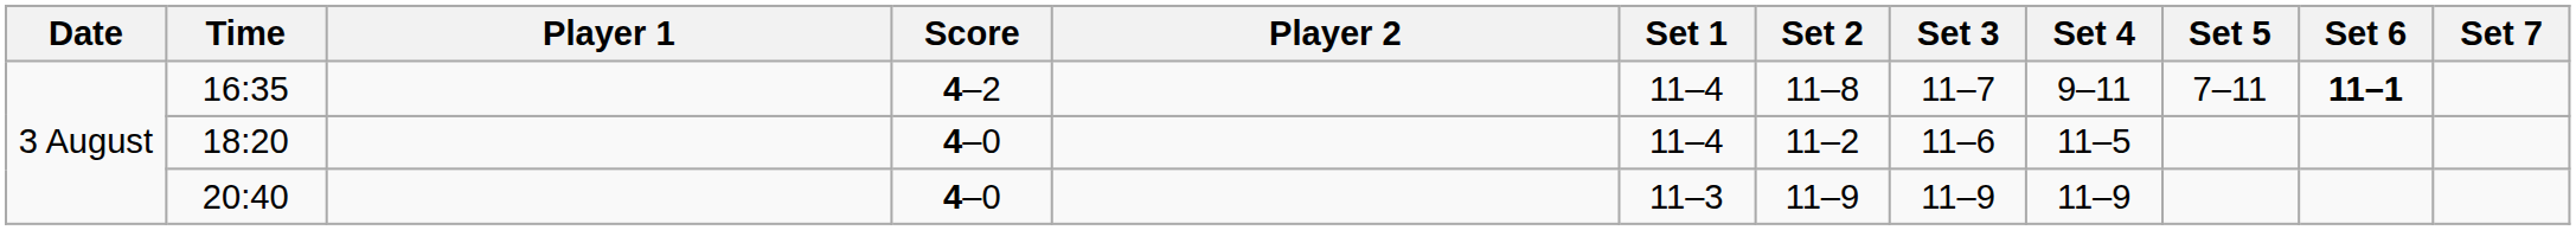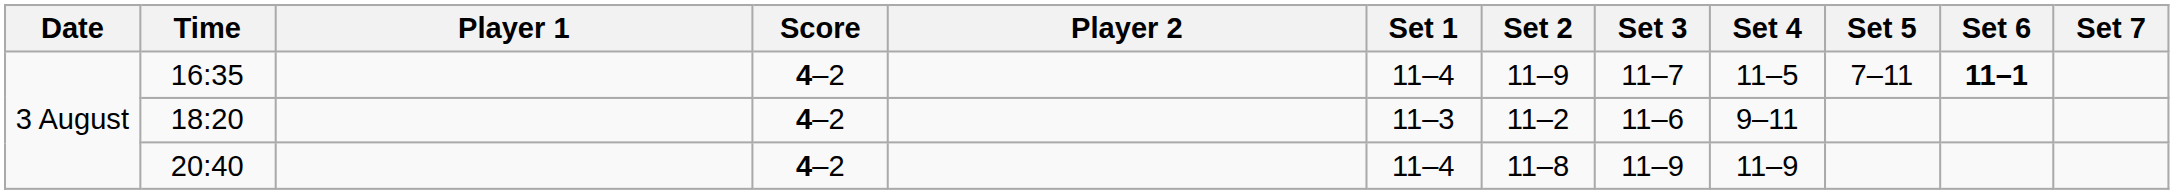 <table class="wikitable" style="text-align: center; font-size:90% ">
 <tr>
 <th width="60">Date</th>
 <th width="60">Time</th>
 <th align="right" width="230">Player 1</th>
 <th width="60">Score</th>
 <th align="left" width="230">Player 2</th>
 <th width="50">Set 1</th>
 <th width="50">Set 2</th>
 <th width="50">Set 3</th>
 <th width="50">Set 4</th>
 <th width="50">Set 5</th>
 <th width="50">Set 6</th>
 <th width="50">Set 7</th>
 </tr>
 <tr>
 <td rowspan=3>3 August</td>
 <td>16:35</td>
 <td align=left><strong></strong></td>
 <td align=center><strong>4</strong>–2</td>
 <td align=left></td>
 <td>11–4</td>
-<td>11–8</td>
+<td>11–9</td>
 <td>11–7</td>
-<td>9–11</td>
+<td>11–5</td>
 <td>7–11</td>
 <td><strong>11–1</strong></td>
 <td></td>
 </tr>
 <tr>
 <td>18:20</td>
 <td align=left><strong></strong></td>
-<td align=center><strong>4</strong>–0</td>
+<td align=center><strong>4</strong>–2</td>
 <td align=left></td>
-<td>11–4</td>
+<td>11–3</td>
 <td>11–2</td>
 <td>11–6</td>
-<td>11–5</td>
+<td>9–11</td>
 <td></td>
 <td></td>
 <td></td>
 </tr>
 <tr>
 <td>20:40</td>
 <td align=left><strong></strong></td>
-<td align=center><strong>4</strong>–0</td>
+<td align=center><strong>4</strong>–2</td>
 <td align=left></td>
-<td>11–3</td>
-<td>11–9</td>
+<td>11–4</td>
+<td>11–8</td>
 <td>11–9</td>
 <td>11–9</td>
 <td></td>
 <td></td>
 <td></td>
 </tr>
 </table>
